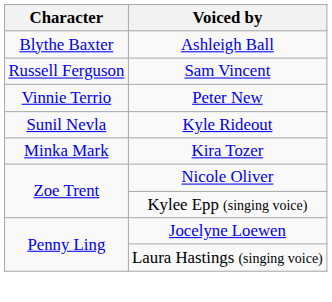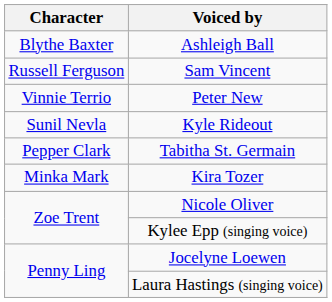 <table class="wikitable plainrowheaders" style="text-align:center;">
 <tr>
 <th scope="col" rowspan="1">Character</th>
 <th scope="col" rowspan="1">Voiced by</th>
 </tr>
 <tr>
 <td scope="row"><a href='#'>Blythe Baxter</a></td>
 <td><a href='#'>Ashleigh Ball</a></td>
 </tr>
 <tr>
 <td scope="row"><a href='#'>Russell Ferguson</a></td>
 <td><a href='#'>Sam Vincent</a></td>
 </tr>
 <tr>
 <td scope="row"><a href='#'>Vinnie Terrio</a></td>
 <td><a href='#'>Peter New</a></td>
 </tr>
 <tr>
 <td scope="row"><a href='#'>Sunil Nevla</a></td>
 <td><a href='#'>Kyle Rideout</a></td>
 </tr>
 <tr>
+<td scope="row"><a href='#'>Pepper Clark</a></td>
+<td><a href='#'>Tabitha St. Germain</a></td>
+</tr>
+<tr>
 <td scope="row"><a href='#'>Minka Mark</a></td>
 <td><a href='#'>Kira Tozer</a></td>
 </tr>
 <tr>
 <td rowspan="2" scope="row"><a href='#'>Zoe Trent</a></td>
 <td><a href='#'>Nicole Oliver</a></td>
 </tr>
 <tr>
 <td>Kylee Epp <small>(singing voice)</small></td>
 </tr>
 <tr>
 <td rowspan="2" scope="row"><a href='#'>Penny Ling</a></td>
 <td><a href='#'>Jocelyne Loewen</a></td>
 </tr>
 <tr>
 <td>Laura Hastings <small>(singing voice)</small></td>
 </tr>
 </table>
